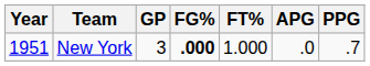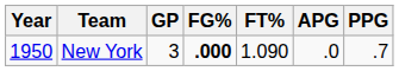 <table class="wikitable sortable" style="font-size:95%; text-align:right;">
 <tr>
 <th>Year</th>
 <th>Team</th>
 <th>GP</th>
 <th>FG%</th>
 <th>FT%</th>
 <th>APG</th>
 <th>PPG</th>
 </tr>
 <tr>
-<td style="text-align:left;"><a href='#'>1951</a></td>
+<td style="text-align:left;"><a href='#'>1950</a></td>
 <td style="text-align:left;"><a href='#'>New York</a></td>
 <td>3</td>
 <td><strong>.000</strong></td>
-<td>1.000</td>
+<td>1.090</td>
 <td>.0</td>
 <td>.7</td>
 </tr>
 </table>
